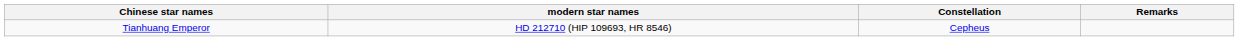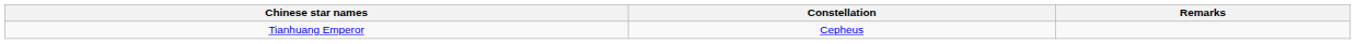 <table class="wikitable" align="center" style="text-align:center; width:100%">
 <tr>
 <th>Chinese star names</th>
-<th>modern star names</th>
 <th>Constellation</th>
 <th>Remarks</th>
 </tr>
 <tr>
 <td><a href='#'>Tianhuang Emperor</a></td>
-<td><a href='#'>HD 212710</a> (HIP 109693, HR 8546)</td>
 <td><a href='#'>Cepheus</a></td>
 <td></td>
 </tr>
 </table>
